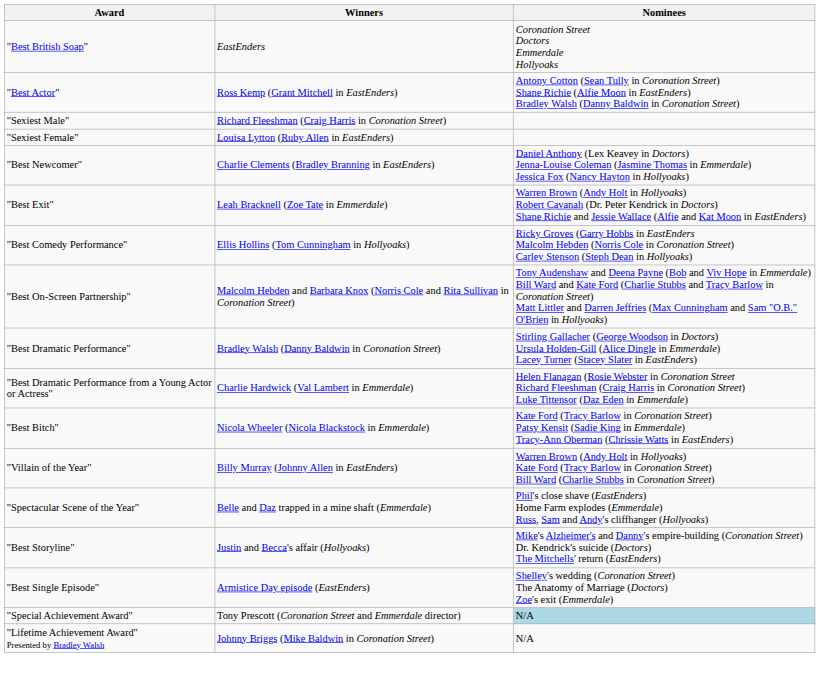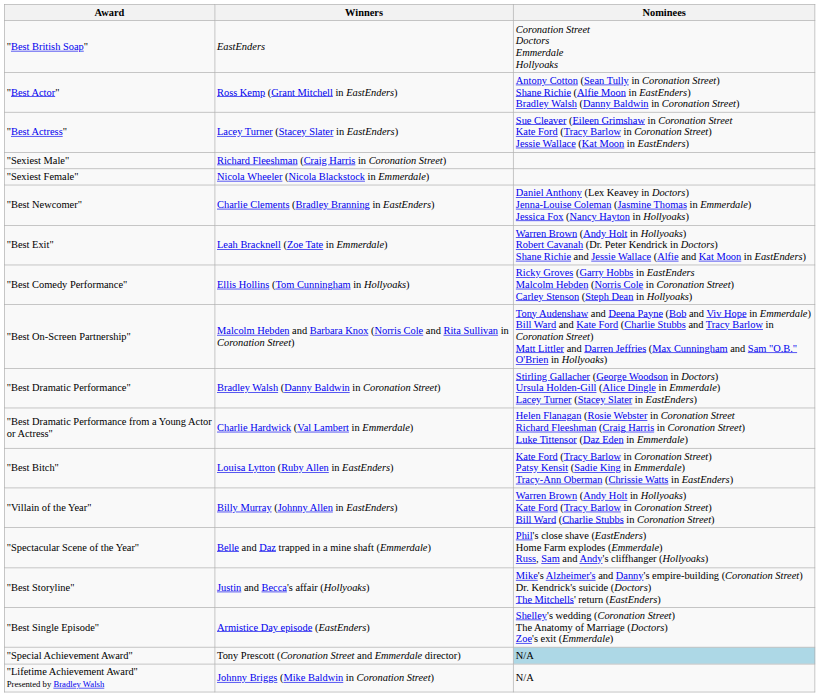 <table class="wikitable">
 <tr>
 <th>Award</th>
 <th>Winners</th>
 <th>Nominees</th>
 </tr>
 <tr>
 <td>"<a href='#'>Best British Soap</a>"</td>
 <td><em>EastEnders</em></td>
 <td><em>Coronation Street</em><br> <em>Doctors</em><br> <em>Emmerdale</em> <br> <em>Hollyoaks</em></td>
 </tr>
 <tr>
 <td>"<a href='#'>Best Actor</a>"</td>
 <td><a href='#'>Ross Kemp</a> (<a href='#'>Grant Mitchell</a> in <em>EastEnders</em>)</td>
 <td><a href='#'>Antony Cotton</a> (<a href='#'>Sean Tully</a> in <em>Coronation Street</em>) <br> <a href='#'>Shane Richie</a> (<a href='#'>Alfie Moon</a> in <em>EastEnders</em>) <br> <a href='#'>Bradley Walsh</a> (<a href='#'>Danny Baldwin</a> in <em>Coronation Street</em>)</td>
 </tr>
 <tr>
+<td>"<a href='#'>Best Actress</a>"</td>
+<td><a href='#'>Lacey Turner</a> (<a href='#'>Stacey Slater</a> in <em>EastEnders</em>)</td>
+<td><a href='#'>Sue Cleaver</a> (<a href='#'>Eileen Grimshaw</a> in <em>Coronation Street</em><br> <a href='#'>Kate Ford</a> (<a href='#'>Tracy Barlow</a> in <em>Coronation Street</em>) <br> <a href='#'>Jessie Wallace</a>  (<a href='#'>Kat Moon</a> in <em>EastEnders</em>)</td>
+</tr>
+<tr>
 <td>"Sexiest Male"</td>
 <td><a href='#'>Richard Fleeshman</a> (<a href='#'>Craig Harris</a> in <em>Coronation Street</em>)</td>
 <td></td>
 </tr>
 <tr>
 <td>"Sexiest Female"</td>
-<td><a href='#'>Louisa Lytton</a> (<a href='#'>Ruby Allen</a> in <em>EastEnders</em>)</td>
+<td><a href='#'>Nicola Wheeler</a> (<a href='#'>Nicola Blackstock</a> in <em>Emmerdale</em>)</td>
 <td></td>
 </tr>
 <tr>
 <td>"Best Newcomer"</td>
 <td><a href='#'>Charlie Clements</a> (<a href='#'>Bradley Branning</a> in <em>EastEnders</em>)</td>
 <td><a href='#'>Daniel Anthony</a> (Lex Keavey in <em>Doctors</em>) <br> <a href='#'>Jenna-Louise Coleman</a> (<a href='#'>Jasmine Thomas</a> in <em>Emmerdale</em>) <br> <a href='#'>Jessica Fox</a> (<a href='#'>Nancy Hayton</a> in <em>Hollyoaks</em>)</td>
 </tr>
 <tr>
 <td>"Best Exit"</td>
 <td><a href='#'>Leah Bracknell</a> (<a href='#'>Zoe Tate</a> in <em>Emmerdale</em>)</td>
 <td><a href='#'>Warren Brown</a> (<a href='#'>Andy Holt</a> in <em>Hollyoaks</em>) <br> <a href='#'>Robert Cavanah</a> (Dr. Peter Kendrick in <em>Doctors</em>) <br> <a href='#'>Shane Richie</a> and <a href='#'>Jessie Wallace</a> (<a href='#'>Alfie</a> and <a href='#'>Kat Moon</a> in <em>EastEnders</em>)</td>
 </tr>
 <tr>
 <td>"Best Comedy Performance"</td>
 <td><a href='#'>Ellis Hollins</a> (<a href='#'>Tom Cunningham</a> in <em>Hollyoaks</em>)</td>
 <td><a href='#'>Ricky Groves</a> (<a href='#'>Garry Hobbs</a> in <em>EastEnders</em> <br> <a href='#'>Malcolm Hebden</a> (<a href='#'>Norris Cole</a> in <em>Coronation Street</em>) <br> <a href='#'>Carley Stenson</a> (<a href='#'>Steph Dean</a> in <em>Hollyoaks</em>)</td>
 </tr>
 <tr>
 <td>"Best On-Screen Partnership"</td>
 <td><a href='#'>Malcolm Hebden</a> and <a href='#'>Barbara Knox</a> (<a href='#'>Norris Cole</a> and <a href='#'>Rita Sullivan</a> in <em>Coronation Street</em>)</td>
 <td><a href='#'>Tony Audenshaw</a> and <a href='#'>Deena Payne</a> (<a href='#'>Bob</a> and <a href='#'>Viv Hope</a> in <em>Emmerdale</em>) <br> <a href='#'>Bill Ward</a> and <a href='#'>Kate Ford</a> (<a href='#'>Charlie Stubbs</a> and <a href='#'>Tracy Barlow</a> in <em>Coronation Street</em>)<br> <a href='#'>Matt Littler</a> and <a href='#'>Darren Jeffries</a> (<a href='#'>Max Cunningham</a> and <a href='#'>Sam "O.B." O'Brien</a> in <em>Hollyoaks</em>)</td>
 </tr>
 <tr>
 <td>"Best Dramatic Performance"</td>
 <td><a href='#'>Bradley Walsh</a> (<a href='#'>Danny Baldwin</a> in <em>Coronation Street</em>)</td>
 <td><a href='#'>Stirling Gallacher</a> (<a href='#'>George Woodson</a> in <em>Doctors</em>) <br> <a href='#'>Ursula Holden-Gill</a> (<a href='#'>Alice Dingle</a> in <em>Emmerdale</em>)<br> <a href='#'>Lacey Turner</a> (<a href='#'>Stacey Slater</a> in <em>EastEnders</em>)</td>
 </tr>
 <tr>
 <td>"Best Dramatic Performance from a Young Actor or Actress"</td>
 <td><a href='#'>Charlie Hardwick</a> (<a href='#'>Val Lambert</a> in <em>Emmerdale</em>)</td>
 <td><a href='#'>Helen Flanagan</a> (<a href='#'>Rosie Webster</a> in <em>Coronation Street</em> <br> <a href='#'>Richard Fleeshman</a> (<a href='#'>Craig Harris</a> in <em>Coronation Street</em>) <br> <a href='#'>Luke Tittensor</a> (<a href='#'>Daz Eden</a> in <em>Emmerdale</em>)</td>
 </tr>
 <tr>
 <td>"Best Bitch"</td>
-<td><a href='#'>Nicola Wheeler</a> (<a href='#'>Nicola Blackstock</a> in <em>Emmerdale</em>)</td>
+<td><a href='#'>Louisa Lytton</a> (<a href='#'>Ruby Allen</a> in <em>EastEnders</em>)</td>
 <td><a href='#'>Kate Ford</a> (<a href='#'>Tracy Barlow</a> in <em>Coronation Street</em>) <br> <a href='#'>Patsy Kensit</a> (<a href='#'>Sadie King</a> in <em>Emmerdale</em>) <br> <a href='#'>Tracy-Ann Oberman</a> (<a href='#'>Chrissie Watts</a> in <em>EastEnders</em>)</td>
 </tr>
 <tr>
 <td>"Villain of the Year"</td>
 <td><a href='#'>Billy Murray</a> (<a href='#'>Johnny Allen</a> in <em>EastEnders</em>)</td>
 <td><a href='#'>Warren Brown</a> (<a href='#'>Andy Holt</a> in <em>Hollyoaks</em>) <br> <a href='#'>Kate Ford</a> (<a href='#'>Tracy Barlow</a> in <em>Coronation Street</em>) <br> <a href='#'>Bill Ward</a> (<a href='#'>Charlie Stubbs</a> in <em>Coronation Street</em>)</td>
 </tr>
 <tr>
 <td>"Spectacular Scene of the Year"</td>
 <td><a href='#'>Belle</a> and <a href='#'>Daz</a> trapped in a mine shaft (<em>Emmerdale</em>)</td>
 <td><a href='#'>Phil</a>'s close shave (<em>EastEnders</em>) <br> Home Farm explodes (<em>Emmerdale</em>) <br> <a href='#'>Russ</a>, <a href='#'>Sam</a> and <a href='#'>Andy</a>'s cliffhanger (<em>Hollyoaks</em>)</td>
 </tr>
 <tr>
 <td>"Best Storyline"</td>
 <td><a href='#'>Justin</a> and <a href='#'>Becca</a>'s affair (<em>Hollyoaks</em>)</td>
 <td><a href='#'>Mike</a>'s <a href='#'>Alzheimer's</a> and <a href='#'>Danny</a>'s empire-building (<em>Coronation Street</em>) <br> Dr. Kendrick's suicide (<em>Doctors</em>) <br> <a href='#'>The Mitchells</a>' return (<em>EastEnders</em>)</td>
 </tr>
 <tr>
 <td>"Best Single Episode"</td>
 <td><a href='#'>Armistice Day episode</a> (<em>EastEnders</em>)</td>
 <td><a href='#'>Shelley</a>'s wedding (<em>Coronation Street</em>) <br> The Anatomy of Marriage (<em>Doctors</em>) <br> <a href='#'>Zoe</a>'s exit (<em>Emmerdale</em>)</td>
 </tr>
 <tr>
 <td>"Special Achievement Award"</td>
 <td>Tony Prescott (<em>Coronation Street</em> and <em>Emmerdale</em> director)</td>
 <td style="background: lightblue;">N/A</td>
 </tr>
 <tr>
 <td>"Lifetime Achievement Award"<br><small>Presented by <a href='#'>Bradley Walsh</a></small></td>
 <td><a href='#'>Johnny Briggs</a> (<a href='#'>Mike Baldwin</a> in <em>Coronation Street</em>)</td>
 <td>N/A</td>
 </tr>
 </table>
